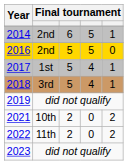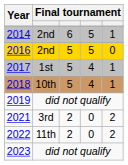 <table class="wikitable" style="text-align: center; font-size=85%">
 <tr>
 <th rowspan=2>Year</th>
 <th colspan=4>Final tournament</th>
 </tr>
 <tr>
 <th></th>
 <th width=25px></th>
 <th width=25px></th>
 <th width=25px></th>
 </tr>
 <tr>
 </tr>
 <tr bgcolor="#C0C0C0">
 <td> <a href='#'>2014</a></td>
 <td>2nd</td>
 <td>6</td>
 <td>5</td>
 <td>1</td>
 </tr>
 <tr>
 </tr>
 <tr bgcolor=gold>
 <td> <a href='#'>2016</a></td>
 <td>2nd</td>
 <td>5</td>
 <td>5</td>
 <td>0</td>
 </tr>
 <tr bgcolor="#C0C0C0">
 <td> <a href='#'>2017</a></td>
 <td>1st</td>
 <td>5</td>
 <td>4</td>
 <td>1</td>
 </tr>
 <tr style="background:#c96;">
 <td> <a href='#'>2018</a></td>
-<td>3rd</td>
+<td>10th</td>
 <td>5</td>
 <td>4</td>
 <td>1</td>
 </tr>
 <tr>
 <td> <a href='#'>2019</a></td>
 <td colspan=8><em>did not qualify</em></td>
 </tr>
 <tr>
 <td> <a href='#'>2021</a></td>
-<td>10th</td>
+<td>3rd</td>
 <td>2</td>
 <td>0</td>
 <td>2</td>
 </tr>
 <tr>
 <td> <a href='#'>2022</a></td>
 <td>11th</td>
 <td>2</td>
 <td>0</td>
 <td>2</td>
 </tr>
 <tr>
 <td> <a href='#'>2023</a></td>
 <td colspan=8><em>did not qualify</em></td>
 </tr>
 </table>
